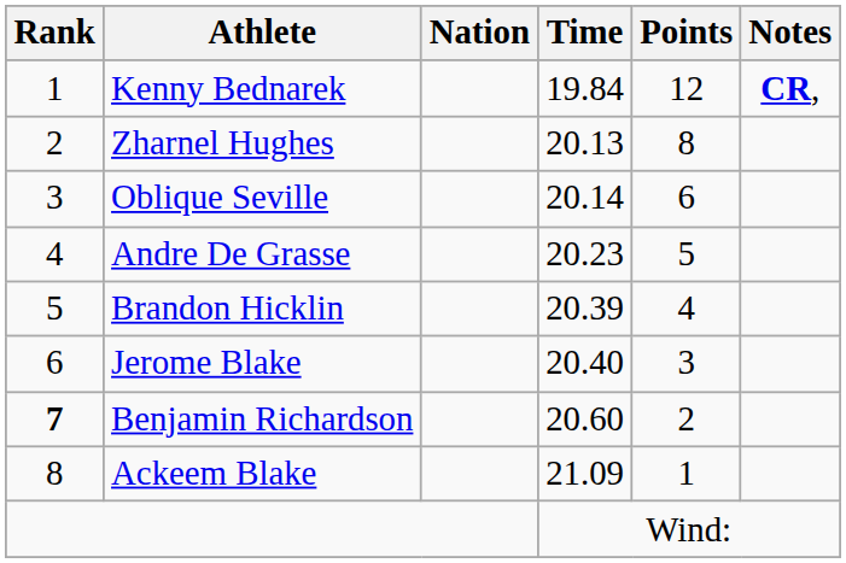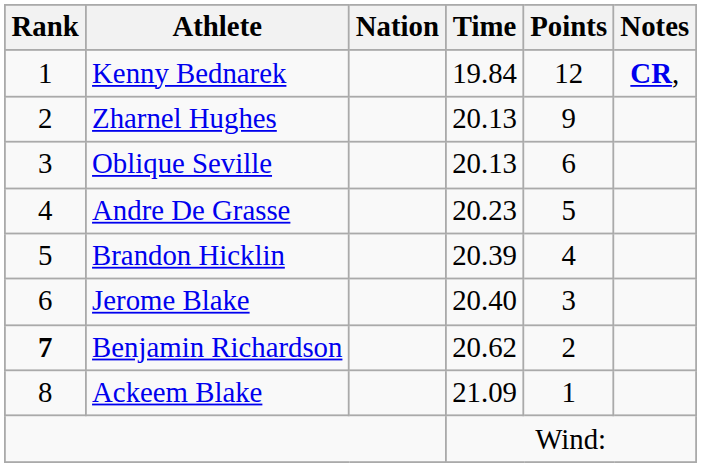 <table class="wikitable mw-datatable sortable" style="text-align:center;">
 <tr>
 <th scope="col" style="width: 10px;">Rank</th>
 <th scope="col">Athlete</th>
 <th scope="col">Nation</th>
 <th scope="col">Time</th>
 <th scope="col">Points</th>
 <th scope="col">Notes</th>
 </tr>
 <tr>
 <td>1</td>
 <td align="left"><a href='#'>Kenny Bednarek</a> </td>
 <td align="left"></td>
 <td>19.84</td>
 <td>12</td>
 <td><strong><a href='#'>CR</a></strong>, </td>
 </tr>
 <tr>
 <td>2</td>
 <td align="left"><a href='#'>Zharnel Hughes</a> </td>
 <td align="left"></td>
 <td>20.13</td>
-<td>8</td>
+<td>9</td>
 <td></td>
 </tr>
 <tr>
 <td>3</td>
 <td align="left"><a href='#'>Oblique Seville</a> </td>
 <td align="left"></td>
-<td>20.14</td>
+<td>20.13</td>
 <td>6</td>
 <td></td>
 </tr>
 <tr>
 <td>4</td>
 <td align="left"><a href='#'>Andre De Grasse</a> </td>
 <td align="left"></td>
 <td>20.23</td>
 <td>5</td>
 <td></td>
 </tr>
 <tr>
 <td>5</td>
 <td align="left"><a href='#'>Brandon Hicklin</a> </td>
 <td align="left"></td>
 <td>20.39</td>
 <td>4</td>
 <td></td>
 </tr>
 <tr>
 <td>6</td>
 <td align="left"><a href='#'>Jerome Blake</a> </td>
 <td align="left"></td>
 <td>20.40</td>
 <td>3</td>
 <td></td>
 </tr>
 <tr>
 <td><strong>7</strong></td>
 <td align="left"><a href='#'>Benjamin Richardson</a> </td>
 <td align="left"></td>
-<td>20.60</td>
+<td>20.62</td>
 <td>2</td>
 <td></td>
 </tr>
 <tr>
 <td>8</td>
 <td align="left"><a href='#'>Ackeem Blake</a> </td>
 <td align="left"></td>
 <td>21.09</td>
 <td>1</td>
 <td></td>
 </tr>
 <tr class="sortbottom">
 <td colspan="3"></td>
 <td colspan="3">Wind: </td>
 </tr>
 </table>
